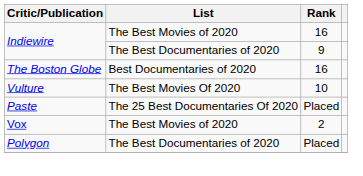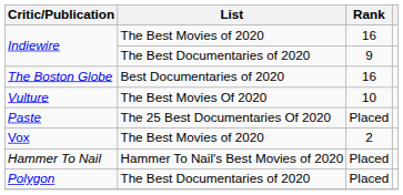 <table class="wikitable plainrowheaders sortable">
 <tr>
 <th>Critic/Publication</th>
 <th scope="col" class="unsortable">List</th>
 <th data-sort-type="number">Rank</th>
 <th scope="col" class="unsortable"></th>
 </tr>
 <tr>
 <td rowspan="2"><em><a href='#'>Indiewire</a></em></td>
 <td>The Best Movies of 2020</td>
 <td align=center>16</td>
 <td align=center></td>
 </tr>
 <tr>
 <td>The Best Documentaries of 2020</td>
 <td align=center>9</td>
 <td align=center></td>
 </tr>
 <tr>
 <td><em><a href='#'>The Boston Globe</a></em></td>
 <td>Best Documentaries of 2020</td>
 <td align=center>16</td>
 <td align=center></td>
 </tr>
 <tr>
 <td><em><a href='#'>Vulture</a></em></td>
 <td>The Best Movies Of 2020</td>
 <td align=center>10</td>
 <td align=center></td>
 </tr>
 <tr>
 <td><em><a href='#'>Paste</a></em></td>
 <td>The 25 Best Documentaries Of 2020</td>
 <td align=center>Placed</td>
 <td align=center></td>
 </tr>
 <tr>
 <td><a href='#'>Vox</a></td>
 <td>The Best Movies of 2020</td>
 <td align=center>2</td>
 <td align=center></td>
 </tr>
 <tr>
+<td><em>Hammer To Nail</em></td>
+<td>Hammer To Nail's Best Movies of 2020</td>
+<td align=center>Placed</td>
+<td align=center></td>
+</tr>
+<tr>
 <td><em><a href='#'>Polygon</a></em></td>
 <td>The Best Documentaries of 2020</td>
 <td align=center>Placed</td>
 <td align=center></td>
 </tr>
 <tr>
 </tr>
 </table>
